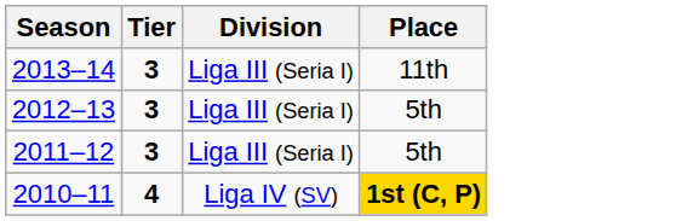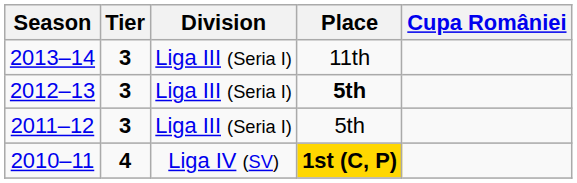 <table class="wikitable" style="text-align:center; font-size:90%">
 <tr>
 <th>Season</th>
 <th>Tier</th>
 <th>Division</th>
 <th>Place</th>
+<th><a href='#'>Cupa României</a></th>
 </tr>
 <tr>
 <td><a href='#'>2013–14</a></td>
 <td><strong>3</strong></td>
 <td><a href='#'>Liga III</a> <small>(Seria I)</small></td>
 <td>11th</td>
+<td></td>
 </tr>
 <tr>
 <td><a href='#'>2012–13</a></td>
 <td><strong>3</strong></td>
 <td><a href='#'>Liga III</a> <small>(Seria I)</small></td>
-<td>5th</td>
+<td><strong>5th</strong></td>
+<td></td>
 </tr>
 <tr>
 <td><a href='#'>2011–12</a></td>
 <td><strong>3</strong></td>
 <td><a href='#'>Liga III</a> <small>(Seria I)</small></td>
 <td>5th</td>
+<td></td>
 </tr>
 <tr>
 <td><a href='#'>2010–11</a></td>
 <td><strong>4</strong></td>
 <td><a href='#'>Liga IV</a> <small>(<a href='#'>SV</a>)</small></td>
 <td align=center bgcolor=gold><strong>1st</strong> <strong>(C, P)</strong></td>
+<td></td>
 </tr>
 </table>
